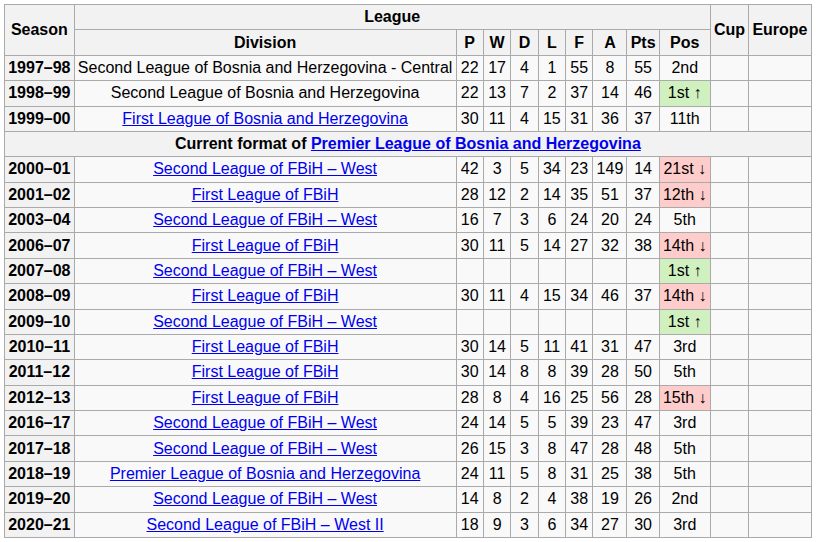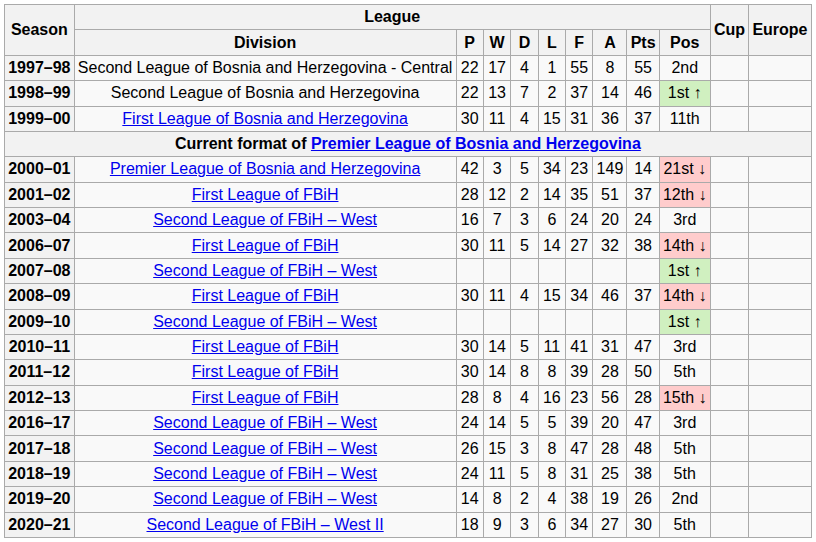 <table class="wikitable" style="text-align: center">
 <tr>
 <th rowspan="2">Season</th>
 <th colspan="9">League</th>
 <th rowspan="2">Cup</th>
 <th rowspan="2">Europe</th>
 </tr>
 <tr>
 <th>Division</th>
 <th width="20">P</th>
 <th width="20">W</th>
 <th width="20">D</th>
 <th width="20">L</th>
 <th width="20">F</th>
 <th width="20">A</th>
 <th width="20">Pts</th>
 <th>Pos</th>
 </tr>
 <tr>
 <th>1997–98</th>
 <td>Second League of Bosnia and Herzegovina - Central</td>
 <td>22</td>
 <td>17</td>
 <td>4</td>
 <td>1</td>
 <td>55</td>
 <td>8</td>
 <td>55</td>
 <td>2nd</td>
 <td></td>
 <td></td>
 </tr>
 <tr>
 <th>1998–99</th>
 <td>Second League of Bosnia and Herzegovina</td>
 <td>22</td>
 <td>13</td>
 <td>7</td>
 <td>2</td>
 <td>37</td>
 <td>14</td>
 <td>46</td>
 <td bgcolor=#D0F0C0>1st ↑</td>
 <td></td>
 <td></td>
 </tr>
 <tr>
 <th>1999–00</th>
 <td><a href='#'>First League of Bosnia and Herzegovina</a></td>
 <td>30</td>
 <td>11</td>
 <td>4</td>
 <td>15</td>
 <td>31</td>
 <td>36</td>
 <td>37</td>
 <td>11th</td>
 <td></td>
 <td></td>
 </tr>
 <tr>
 <th colspan="15">Current format of <a href='#'>Premier League of Bosnia and Herzegovina</a></th>
 </tr>
 <tr>
 <th>2000–01</th>
-<td><a href='#'>Second League of FBiH – West</a></td>
+<td><a href='#'>Premier League of Bosnia and Herzegovina</a></td>
 <td>42</td>
 <td>3</td>
 <td>5</td>
 <td>34</td>
 <td>23</td>
 <td>149</td>
 <td>14</td>
 <td bgcolor=#FFCCCC>21st ↓</td>
 <td></td>
 <td></td>
 </tr>
 <tr>
 <th>2001–02</th>
 <td><a href='#'>First League of FBiH</a></td>
 <td>28</td>
 <td>12</td>
 <td>2</td>
 <td>14</td>
 <td>35</td>
 <td>51</td>
 <td>37</td>
 <td bgcolor=#FFCCCC>12th ↓</td>
 <td></td>
 <td></td>
 </tr>
 <tr>
 <th>2003–04</th>
 <td><a href='#'>Second League of FBiH – West</a></td>
 <td>16</td>
 <td>7</td>
 <td>3</td>
 <td>6</td>
 <td>24</td>
 <td>20</td>
 <td>24</td>
-<td>5th</td>
+<td>3rd</td>
 <td></td>
 <td></td>
 </tr>
 <tr>
 <th>2006–07</th>
 <td><a href='#'>First League of FBiH</a></td>
 <td>30</td>
 <td>11</td>
 <td>5</td>
 <td>14</td>
 <td>27</td>
 <td>32</td>
 <td>38</td>
 <td bgcolor=#FFCCCC>14th ↓</td>
 <td></td>
 <td></td>
 </tr>
 <tr>
 <th>2007–08</th>
 <td><a href='#'>Second League of FBiH – West</a></td>
 <td></td>
 <td></td>
 <td></td>
 <td></td>
 <td></td>
 <td></td>
 <td></td>
 <td bgcolor=#D0F0C0>1st ↑</td>
 <td></td>
 <td></td>
 </tr>
 <tr>
 <th>2008–09</th>
 <td><a href='#'>First League of FBiH</a></td>
 <td>30</td>
 <td>11</td>
 <td>4</td>
 <td>15</td>
 <td>34</td>
 <td>46</td>
 <td>37</td>
 <td bgcolor=#FFCCCC>14th ↓</td>
 <td></td>
 <td></td>
 </tr>
 <tr>
 <th>2009–10</th>
 <td><a href='#'>Second League of FBiH – West</a></td>
 <td></td>
 <td></td>
 <td></td>
 <td></td>
 <td></td>
 <td></td>
 <td></td>
 <td bgcolor=#D0F0C0>1st ↑</td>
 <td></td>
 <td></td>
 </tr>
 <tr>
 <th>2010–11</th>
 <td><a href='#'>First League of FBiH</a></td>
 <td>30</td>
 <td>14</td>
 <td>5</td>
 <td>11</td>
 <td>41</td>
 <td>31</td>
 <td>47</td>
 <td>3rd</td>
 <td></td>
 <td></td>
 </tr>
 <tr>
 <th>2011–12</th>
 <td><a href='#'>First League of FBiH</a></td>
 <td>30</td>
 <td>14</td>
 <td>8</td>
 <td>8</td>
 <td>39</td>
 <td>28</td>
 <td>50</td>
 <td>5th</td>
 <td></td>
 <td></td>
 </tr>
 <tr>
 <th>2012–13</th>
 <td><a href='#'>First League of FBiH</a></td>
 <td>28</td>
 <td>8</td>
 <td>4</td>
 <td>16</td>
-<td>25</td>
+<td>23</td>
 <td>56</td>
 <td>28</td>
 <td bgcolor=#FFCCCC>15th ↓</td>
 <td></td>
 <td></td>
 </tr>
 <tr>
 <th>2016–17</th>
 <td><a href='#'>Second League of FBiH – West</a></td>
 <td>24</td>
 <td>14</td>
 <td>5</td>
 <td>5</td>
 <td>39</td>
-<td>23</td>
+<td>20</td>
 <td>47</td>
 <td>3rd</td>
 <td></td>
 <td></td>
 </tr>
 <tr>
 <th>2017–18</th>
 <td><a href='#'>Second League of FBiH – West</a></td>
 <td>26</td>
 <td>15</td>
 <td>3</td>
 <td>8</td>
 <td>47</td>
 <td>28</td>
 <td>48</td>
 <td>5th</td>
 <td></td>
 <td></td>
 </tr>
 <tr>
 <th>2018–19</th>
-<td><a href='#'>Premier League of Bosnia and Herzegovina</a></td>
+<td><a href='#'>Second League of FBiH – West</a></td>
 <td>24</td>
 <td>11</td>
 <td>5</td>
 <td>8</td>
 <td>31</td>
 <td>25</td>
 <td>38</td>
 <td>5th</td>
 <td></td>
 <td></td>
 </tr>
 <tr>
 <th>2019–20</th>
 <td><a href='#'>Second League of FBiH – West</a></td>
 <td>14</td>
 <td>8</td>
 <td>2</td>
 <td>4</td>
 <td>38</td>
 <td>19</td>
 <td>26</td>
 <td>2nd</td>
 <td></td>
 <td></td>
 </tr>
 <tr>
 <th>2020–21</th>
 <td><a href='#'>Second League of FBiH – West II</a></td>
 <td>18</td>
 <td>9</td>
 <td>3</td>
 <td>6</td>
 <td>34</td>
 <td>27</td>
 <td>30</td>
-<td>3rd</td>
+<td>5th</td>
 <td></td>
 <td></td>
 </tr>
 </table>
